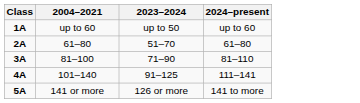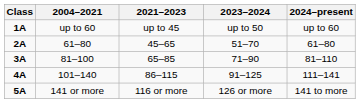 <table class="wikitable" style="text-align: center;">
 <tr>
 <th>Class</th>
 <th style="min-width: 8em;">2004–2021</th>
+<th style="min-width: 8em;">2021–2023</th>
 <th style="min-width: 8em;">2023–2024</th>
 <th>2024–present</th>
 </tr>
 <tr>
 <td><strong>1A</strong></td>
 <td>up to 60</td>
+<td>up to 45</td>
 <td>up to 50</td>
 <td>up to 60</td>
 </tr>
 <tr>
 <td><strong>2A</strong></td>
 <td>61–80</td>
+<td>45–65</td>
 <td>51–70</td>
 <td>61–80</td>
 </tr>
 <tr>
 <td><strong>3A</strong></td>
 <td>81–100</td>
+<td>65–85</td>
 <td>71–90</td>
 <td>81–110</td>
 </tr>
 <tr>
 <td><strong>4A</strong></td>
 <td>101–140</td>
+<td>86–115</td>
 <td>91–125</td>
 <td>111–141</td>
 </tr>
 <tr>
 <td><strong>5A</strong></td>
 <td>141 or more</td>
+<td>116 or more</td>
 <td>126 or more</td>
 <td>141 to more</td>
 </tr>
 </table>
